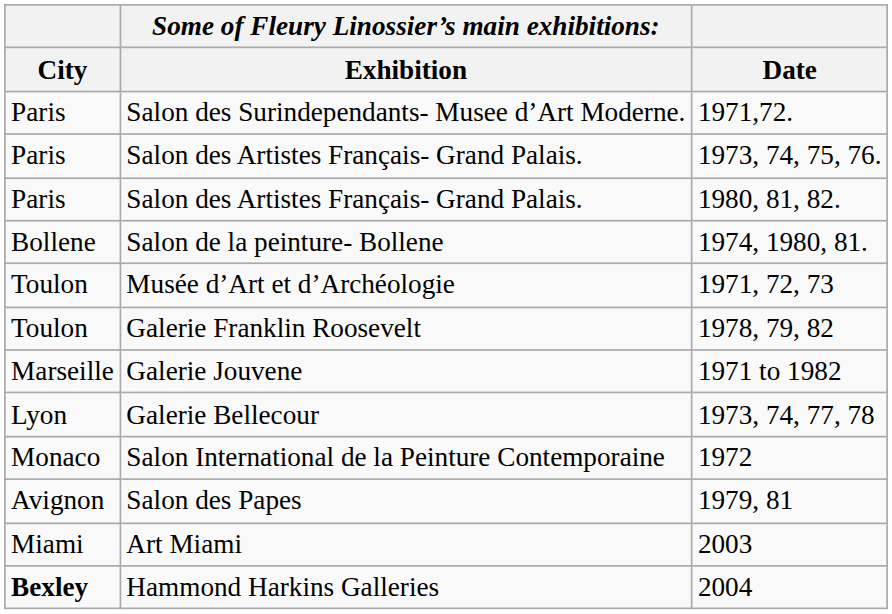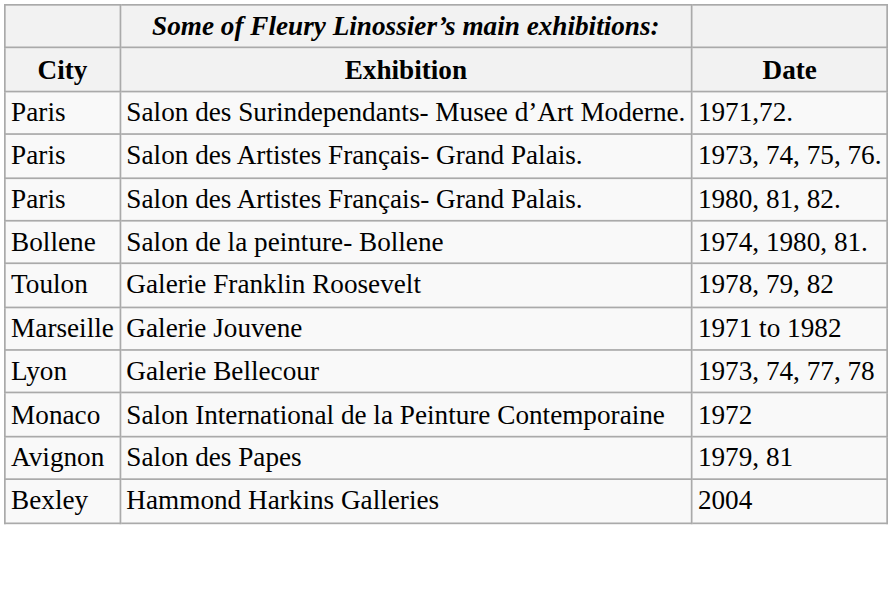 <table class="wikitable">
 <tr>
 <th></th>
 <th><strong><em>Some of Fleury Linossier’s main exhibitions:</em></strong></th>
 <th></th>
 </tr>
 <tr>
 <th>City</th>
 <th>Exhibition</th>
 <th>Date</th>
 </tr>
 <tr>
 <td>Paris</td>
 <td>Salon des Surindependants- Musee d’Art Moderne.</td>
 <td>1971,72.</td>
 </tr>
 <tr>
 <td>Paris</td>
 <td>Salon des Artistes Français- Grand Palais.</td>
 <td>1973, 74, 75, 76.</td>
 </tr>
 <tr>
 <td>Paris</td>
 <td>Salon des Artistes Français- Grand Palais.</td>
 <td>1980, 81, 82.</td>
 </tr>
 <tr>
 <td>Bollene</td>
 <td>Salon de la peinture- Bollene</td>
 <td>1974, 1980, 81.</td>
 </tr>
 <tr>
 <td>Toulon</td>
-<td>Musée d’Art et d’Archéologie</td>
-<td>1971, 72, 73</td>
-</tr>
-<tr>
-<td>Toulon</td>
 <td>Galerie Franklin Roosevelt</td>
 <td>1978, 79, 82</td>
 </tr>
 <tr>
 <td>Marseille</td>
 <td>Galerie Jouvene</td>
 <td>1971 to 1982</td>
 </tr>
 <tr>
 <td>Lyon</td>
 <td>Galerie Bellecour</td>
 <td>1973, 74, 77, 78</td>
 </tr>
 <tr>
 <td>Monaco</td>
 <td>Salon International de la Peinture Contemporaine</td>
 <td>1972</td>
 </tr>
 <tr>
 <td>Avignon</td>
 <td>Salon des Papes</td>
 <td>1979, 81</td>
 </tr>
 <tr>
-<td>Miami</td>
-<td>Art Miami</td>
-<td>2003</td>
-</tr>
-<tr>
-<td><strong>Bexley</strong></td>
+<td>Bexley</td>
 <td>Hammond Harkins Galleries</td>
 <td>2004</td>
 </tr>
 </table>
